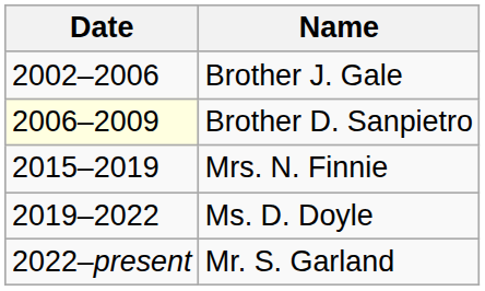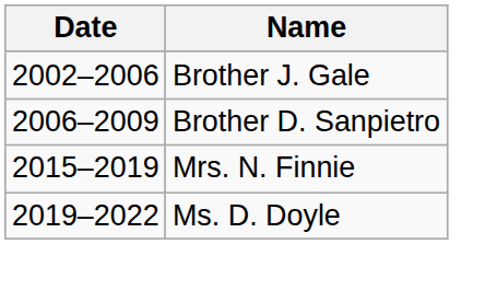 <table class="wikitable sortable">
 <tr>
 <th>Date</th>
 <th>Name</th>
 </tr>
 <tr>
 <td>2002–2006</td>
 <td>Brother J. Gale</td>
 </tr>
 <tr>
-<td style="background: lightyellow;">2006–2009</td>
+<td>2006–2009</td>
 <td>Brother D. Sanpietro</td>
 </tr>
 <tr>
 <td>2015–2019</td>
 <td>Mrs. N. Finnie</td>
 </tr>
 <tr>
 <td>2019–2022</td>
 <td>Ms. D. Doyle</td>
 </tr>
-<tr>
-<td>2022–<em>present</em></td>
-<td>Mr. S. Garland</td>
-</tr>
 </table>
